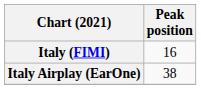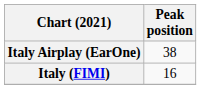 <table class="wikitable plainrowheaders sortable" style="text-align:center;">
 <tr>
 <th>Chart (2021)</th>
 <th>Peak<br>position</th>
 </tr>
 <tr>
+<th scope="row">Italy Airplay (EarOne)</th>
+<td>38</td>
+</tr>
+<tr>
 <th scope="row">Italy (<a href='#'>FIMI</a>)</th>
 <td>16</td>
 </tr>
 <tr>
-<th scope="row">Italy Airplay (EarOne)</th>
-<td>38</td>
-</tr>
-<tr>
 </tr>
 </table>
